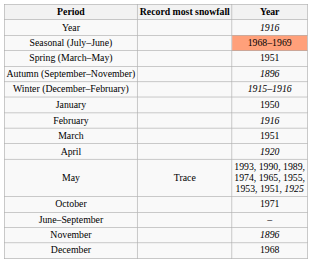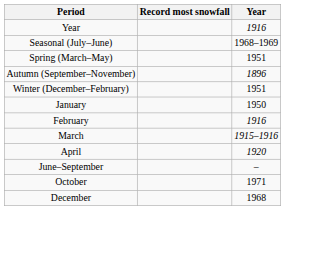 <table class="wikitable plainrowheaders" style="text-align:center;">
 <tr>
 <th>Period</th>
 <th>Record most snowfall</th>
 <th>Year</th>
 </tr>
 <tr>
 <td>Year</td>
 <td></td>
 <td><em>1916</em></td>
 </tr>
 <tr>
 <td>Seasonal (July–June)</td>
 <td></td>
-<td style="background: lightsalmon;">1968–1969</td>
+<td>1968–1969</td>
 </tr>
 <tr>
 <td>Spring (March–May)</td>
 <td></td>
 <td>1951</td>
 </tr>
 <tr>
 <td>Autumn (September–November)</td>
 <td></td>
 <td><em>1896</em></td>
 </tr>
 <tr>
 <td>Winter (December–February)</td>
 <td></td>
-<td><em>1915–1916</em></td>
+<td>1951</td>
 </tr>
 <tr>
 <td>January</td>
 <td></td>
 <td>1950</td>
 </tr>
 <tr>
 <td>February</td>
 <td></td>
 <td><em>1916</em></td>
 </tr>
 <tr>
 <td>March</td>
 <td></td>
-<td>1951</td>
+<td><em>1915–1916</em></td>
 </tr>
 <tr>
 <td>April</td>
 <td></td>
 <td><em>1920</em></td>
 </tr>
 <tr>
-<td>May</td>
-<td>Trace</td>
-<td>1993, 1990, 1989,<br> 1974, 1965, 1955,<br> 1953, 1951, <em>1925</em></td>
+<td>June–September</td>
+<td></td>
+<td>–</td>
 </tr>
 <tr>
 <td>October</td>
 <td></td>
 <td>1971</td>
 </tr>
 <tr>
-<td>June–September</td>
-<td></td>
-<td>–</td>
-</tr>
-<tr>
-<td>November</td>
-<td></td>
-<td><em>1896</em></td>
-</tr>
-<tr>
 <td>December</td>
 <td></td>
 <td>1968</td>
 </tr>
 </table>
